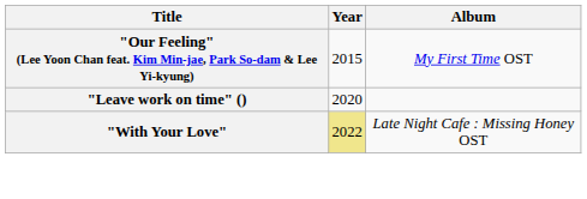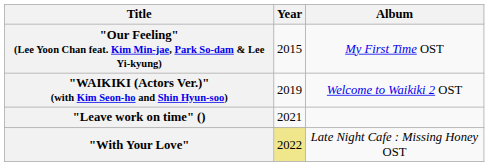 <table class="wikitable plainrowheaders" style="text-align:center;">
 <tr>
 <th>Title</th>
 <th>Year</th>
 <th>Album</th>
 </tr>
 <tr>
 <th scope=row>"Our Feeling" <br><small>(Lee Yoon Chan feat. <a href='#'>Kim Min-jae</a>, <a href='#'>Park So-dam</a> & Lee Yi-kyung)</small></th>
 <td>2015</td>
 <td><em><a href='#'>My First Time</a></em> OST</td>
 </tr>
 <tr>
+<th scope=row>"WAIKIKI (Actors Ver.)" <br><small>(with <a href='#'>Kim Seon-ho</a> and <a href='#'>Shin Hyun-soo</a>)</small></th>
+<td>2019</td>
+<td><em><a href='#'>Welcome to Waikiki 2</a></em> OST</td>
+</tr>
+<tr>
 <th scope=row>"Leave work on time" ()</th>
-<td>2020</td>
+<td>2021</td>
 <td></td>
 </tr>
 <tr>
 <th scope="row">"With Your Love"</th>
 <td style="background: khaki;">2022</td>
 <td><em>Late Night Cafe : Missing Honey</em> OST</td>
 </tr>
 </table>
